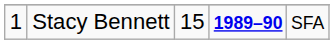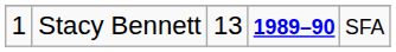 <table class="wikitable">
 <tr>
 </tr>
 <tr>
 <td>1</td>
 <td>Stacy Bennett</td>
-<td>15</td>
+<td>13</td>
 <td style="font-size:80%;"><strong><a href='#'>1989–90</a></strong></td>
 <td style="font-size:80%;">SFA</td>
 </tr>
 </table>
